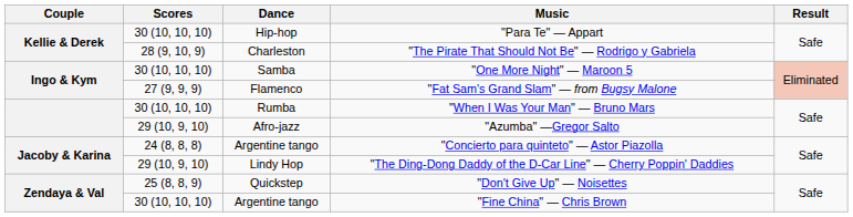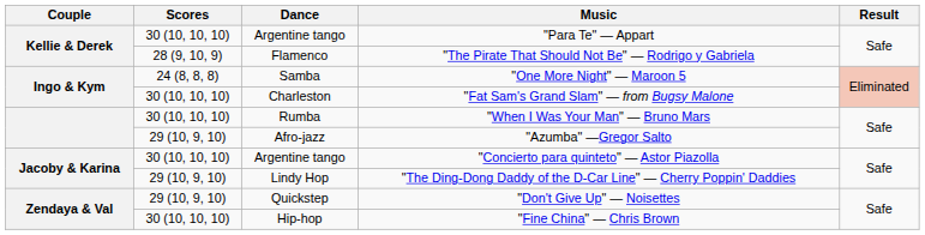 <table class="wikitable sortable" style="text-align:center; width:90%">
 <tr>
 <th scope="col">Couple</th>
 <th scope="col">Scores</th>
 <th scope="col" class="unsortable">Dance</th>
 <th scope="col" class="unsortable">Music</th>
 <th scope="col" class="unsortable">Result</th>
 </tr>
 <tr>
 <th scope="row" rowspan=2>Kellie & Derek</th>
 <td>30 (10, 10, 10)</td>
-<td>Hip-hop</td>
+<td>Argentine tango</td>
 <td>"Para Te" — Appart</td>
 <td rowspan=2>Safe</td>
 </tr>
 <tr>
 <td>28 (9, 10, 9)</td>
-<td>Charleston</td>
+<td>Flamenco</td>
 <td>"<a href='#'>The Pirate That Should Not Be</a>" — <a href='#'>Rodrigo y Gabriela</a></td>
 </tr>
 <tr>
 <th scope="row" rowspan=2>Ingo & Kym</th>
-<td>30 (10, 10, 10)</td>
+<td>24 (8, 8, 8)</td>
 <td>Samba</td>
 <td>"<a href='#'>One More Night</a>" — <a href='#'>Maroon 5</a></td>
 <td rowspan=2 bgcolor=f4c7b8>Eliminated</td>
 </tr>
 <tr>
-<td>27 (9, 9, 9)</td>
-<td>Flamenco</td>
+<td>30 (10, 10, 10)</td>
+<td>Charleston</td>
 <td>"<a href='#'>Fat Sam's Grand Slam</a>" — <em>from <a href='#'>Bugsy Malone</a></em></td>
 </tr>
 <tr>
 <th scope="row" rowspan=2></th>
 <td>30 (10, 10, 10)</td>
 <td>Rumba</td>
 <td>"<a href='#'>When I Was Your Man</a>" — <a href='#'>Bruno Mars</a></td>
 <td rowspan=2>Safe</td>
 </tr>
 <tr>
 <td>29 (10, 9, 10)</td>
 <td>Afro-jazz</td>
 <td>"Azumba" —<a href='#'>Gregor Salto</a></td>
 </tr>
 <tr>
 <th scope="row" rowspan=2>Jacoby & Karina</th>
-<td>24 (8, 8, 8)</td>
+<td>30 (10, 10, 10)</td>
 <td>Argentine tango</td>
 <td>"<a href='#'>Concierto para quinteto</a>" — <a href='#'>Astor Piazolla</a></td>
 <td rowspan=2>Safe</td>
 </tr>
 <tr>
 <td>29 (10, 9, 10)</td>
 <td>Lindy Hop</td>
 <td>"<a href='#'>The Ding-Dong Daddy of the D-Car Line</a>" — <a href='#'>Cherry Poppin' Daddies</a></td>
 </tr>
 <tr>
 <th scope="row" rowspan=2>Zendaya & Val</th>
-<td>25 (8, 8, 9)</td>
+<td>29 (10, 9, 10)</td>
 <td>Quickstep</td>
 <td>"<a href='#'>Don't Give Up</a>" — <a href='#'>Noisettes</a></td>
 <td rowspan=2>Safe</td>
 </tr>
 <tr>
 <td>30 (10, 10, 10)</td>
-<td>Argentine tango</td>
+<td>Hip-hop</td>
 <td>"<a href='#'>Fine China</a>" — <a href='#'>Chris Brown</a></td>
 </tr>
 </table>
